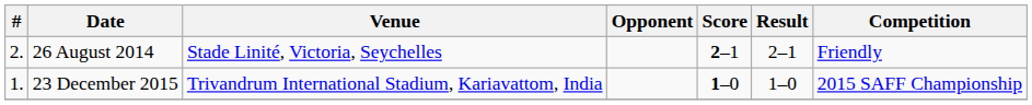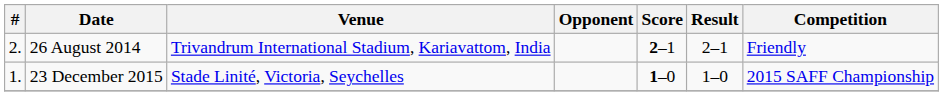 <table class="wikitable" style="font-size:95%">
 <tr>
 <th>#</th>
 <th>Date</th>
 <th>Venue</th>
 <th>Opponent</th>
 <th>Score</th>
 <th>Result</th>
 <th>Competition</th>
 </tr>
 <tr>
 <td>2.</td>
 <td>26 August 2014</td>
-<td><a href='#'>Stade Linité</a>, <a href='#'>Victoria</a>, <a href='#'>Seychelles</a></td>
+<td><a href='#'>Trivandrum International Stadium</a>, <a href='#'>Kariavattom</a>, <a href='#'>India</a></td>
 <td></td>
 <td align=center><strong>2</strong>–1</td>
 <td align=center>2–1</td>
 <td><a href='#'>Friendly</a></td>
 </tr>
 <tr>
 <td>1.</td>
 <td>23 December 2015</td>
-<td><a href='#'>Trivandrum International Stadium</a>, <a href='#'>Kariavattom</a>, <a href='#'>India</a></td>
+<td><a href='#'>Stade Linité</a>, <a href='#'>Victoria</a>, <a href='#'>Seychelles</a></td>
 <td></td>
 <td align=center><strong>1</strong>–0</td>
 <td align=center>1–0</td>
 <td><a href='#'>2015 SAFF Championship</a></td>
 </tr>
 <tr>
 </tr>
 </table>
